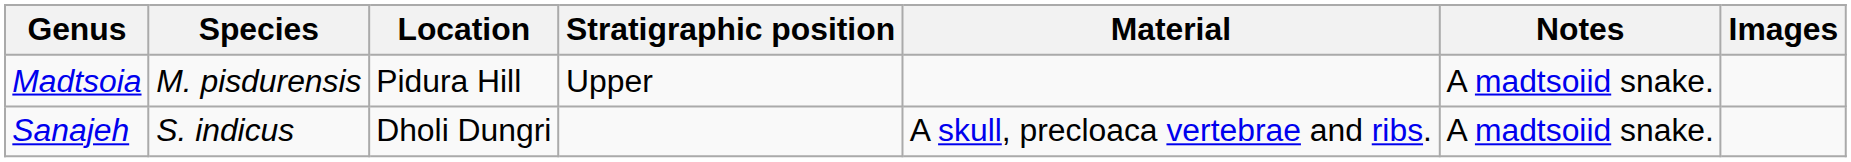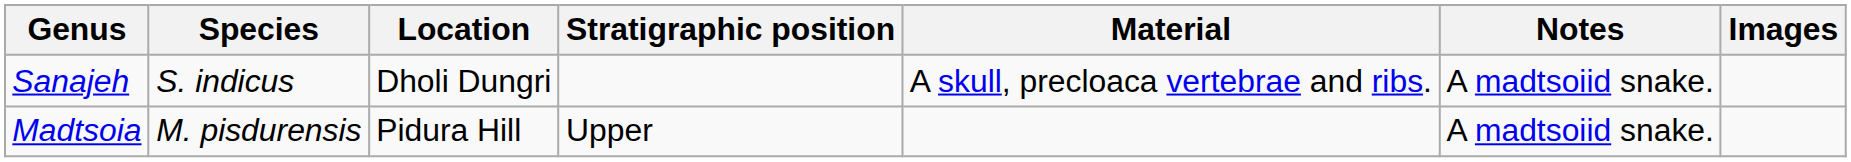 <table class="wikitable" align="center">
 <tr>
 <th>Genus</th>
 <th>Species</th>
 <th>Location</th>
 <th>Stratigraphic position</th>
 <th>Material</th>
 <th>Notes</th>
 <th>Images</th>
 </tr>
 <tr>
+<td><em><a href='#'>Sanajeh</a></em></td>
+<td><em>S. indicus</em></td>
+<td>Dholi Dungri</td>
+<td></td>
+<td>A <a href='#'>skull</a>, precloaca <a href='#'>vertebrae</a> and <a href='#'>ribs</a>.</td>
+<td>A <a href='#'>madtsoiid</a> snake.</td>
+<td></td>
+</tr>
+<tr>
 <td><em><a href='#'>Madtsoia</a></em></td>
 <td><em>M. pisdurensis</em></td>
 <td>Pidura Hill</td>
 <td>Upper</td>
 <td></td>
 <td>A <a href='#'>madtsoiid</a> snake.</td>
 <td></td>
 </tr>
-<tr>
-<td><em><a href='#'>Sanajeh</a></em></td>
-<td><em>S. indicus</em></td>
-<td>Dholi Dungri</td>
-<td></td>
-<td>A <a href='#'>skull</a>, precloaca <a href='#'>vertebrae</a> and <a href='#'>ribs</a>.</td>
-<td>A <a href='#'>madtsoiid</a> snake.</td>
-<td></td>
-</tr>
 </table>
